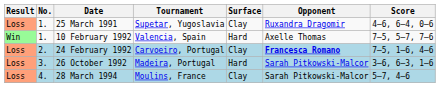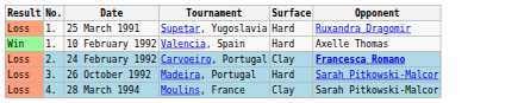 <table class="sortable wikitable" style="font-size:97%">
 <tr>
 <th>Result</th>
 <th>No.</th>
 <th>Date</th>
 <th>Tournament</th>
 <th>Surface</th>
 <th>Opponent</th>
-<th>Score</th>
 </tr>
 <tr>
 <td style="background:#ffa07a;">Loss</td>
 <td>1.</td>
 <td>25 March 1991</td>
 <td><a href='#'>Supetar</a>, Yugoslavia</td>
-<td>Clay</td>
+<td>Hard</td>
 <td> <a href='#'>Ruxandra Dragomir</a></td>
-<td>4–6, 6–4, 0–6</td>
 </tr>
 <tr>
 <td style="background:#98fb98;">Win</td>
 <td>1.</td>
 <td>10 February 1992</td>
 <td><a href='#'>Valencia</a>, Spain</td>
 <td>Hard</td>
 <td> Axelle Thomas</td>
-<td>7–5, 5–7, 7–6</td>
 </tr>
 <tr style="background:lightblue;">
 <td style="background:#ffa07a;">Loss</td>
 <td>2.</td>
 <td>24 February 1992</td>
 <td><a href='#'>Carvoeiro</a>, Portugal</td>
 <td>Clay</td>
 <td><strong> <a href='#'>Francesca Romano</a></strong></td>
-<td>7–5, 1–6, 4–6</td>
 </tr>
 <tr style="background:lightblue;">
 <td style="background:#ffa07a;">Loss</td>
 <td>3.</td>
 <td>26 October 1992</td>
 <td><a href='#'>Madeira</a>, Portugal</td>
 <td>Hard</td>
 <td> <a href='#'>Sarah Pitkowski-Malcor</a></td>
-<td>3–6, 6–3, 1–6</td>
 </tr>
 <tr style="background:lightblue;">
 <td style="background:#ffa07a;">Loss</td>
 <td>4.</td>
 <td>28 March 1994</td>
 <td><a href='#'>Moulins</a>, France</td>
 <td>Clay</td>
 <td> Sarah Pitkowski-Malcor</td>
-<td>5–7, 4–6</td>
 </tr>
 </table>
